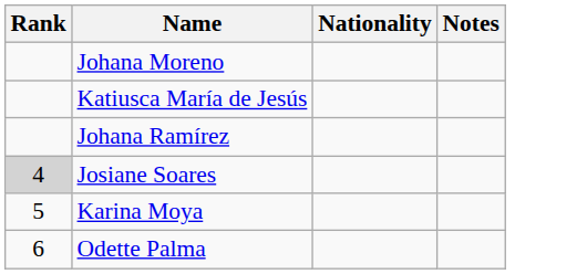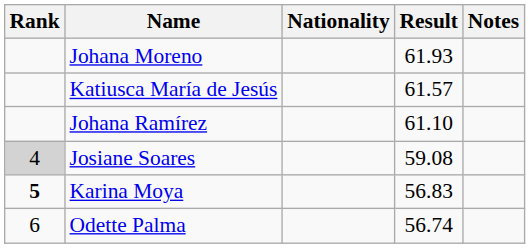 <table class="wikitable sortable" style="text-align:center">
 <tr>
 <th>Rank</th>
 <th>Name</th>
 <th>Nationality</th>
+<th>Result</th>
 <th>Notes</th>
 </tr>
 <tr>
 <td></td>
 <td align=left><a href='#'>Johana Moreno</a></td>
 <td align=left></td>
+<td>61.93</td>
 <td></td>
 </tr>
 <tr>
 <td></td>
 <td align=left><a href='#'>Katiusca María de Jesús</a></td>
 <td align=left></td>
+<td>61.57</td>
 <td></td>
 </tr>
 <tr>
 <td></td>
 <td align=left><a href='#'>Johana Ramírez</a></td>
 <td align=left></td>
+<td>61.10</td>
 <td></td>
 </tr>
 <tr>
 <td style="background: lightgrey;">4</td>
 <td align=left><a href='#'>Josiane Soares</a></td>
 <td align=left></td>
+<td>59.08</td>
 <td></td>
 </tr>
 <tr>
-<td>5</td>
+<td><strong>5</strong></td>
 <td align=left><a href='#'>Karina Moya</a></td>
 <td align=left></td>
+<td>56.83</td>
 <td></td>
 </tr>
 <tr>
 <td>6</td>
 <td align=left><a href='#'>Odette Palma</a></td>
 <td align=left></td>
+<td>56.74</td>
 <td></td>
 </tr>
 </table>
